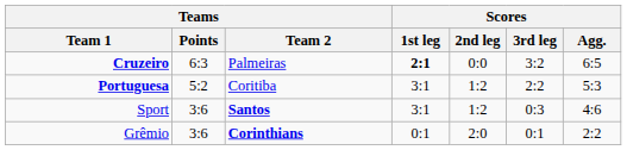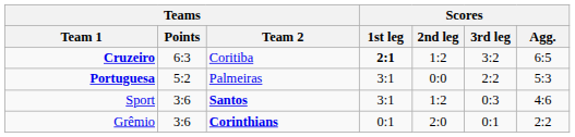 <table class="wikitable" style="text-align:center;">
 <tr>
 <th colspan=3>Teams</th>
 <th colspan=4>Scores</th>
 </tr>
 <tr>
 <th width="175">Team 1</th>
 <th width="50">Points</th>
 <th width="175">Team 2</th>
 <th width="55">1st leg</th>
 <th width="55">2nd leg</th>
 <th width="55">3rd leg</th>
 <th width="55">Agg.</th>
 </tr>
 <tr>
 <td align=right><strong><a href='#'>Cruzeiro</a></strong> </td>
 <td>6:3</td>
-<td align=left> <a href='#'>Palmeiras</a></td>
+<td align=left> <a href='#'>Coritiba</a></td>
 <td><strong>2:1</strong></td>
-<td>0:0</td>
+<td>1:2</td>
 <td>3:2</td>
 <td>6:5</td>
 </tr>
 <tr>
 <td align=right><strong><a href='#'>Portuguesa</a></strong> </td>
 <td>5:2</td>
-<td align=left> <a href='#'>Coritiba</a></td>
+<td align=left> <a href='#'>Palmeiras</a></td>
 <td>3:1</td>
-<td>1:2</td>
+<td>0:0</td>
 <td>2:2</td>
 <td>5:3</td>
 </tr>
 <tr>
 <td align=right><a href='#'>Sport</a> </td>
 <td>3:6</td>
 <td align=left> <strong><a href='#'>Santos</a></strong></td>
 <td>3:1</td>
 <td>1:2</td>
 <td>0:3</td>
 <td>4:6</td>
 </tr>
 <tr>
 <td align=right><a href='#'>Grêmio</a> </td>
 <td>3:6</td>
 <td align=left> <strong><a href='#'>Corinthians</a></strong></td>
 <td>0:1</td>
 <td>2:0</td>
 <td>0:1</td>
 <td>2:2</td>
 </tr>
 </table>
